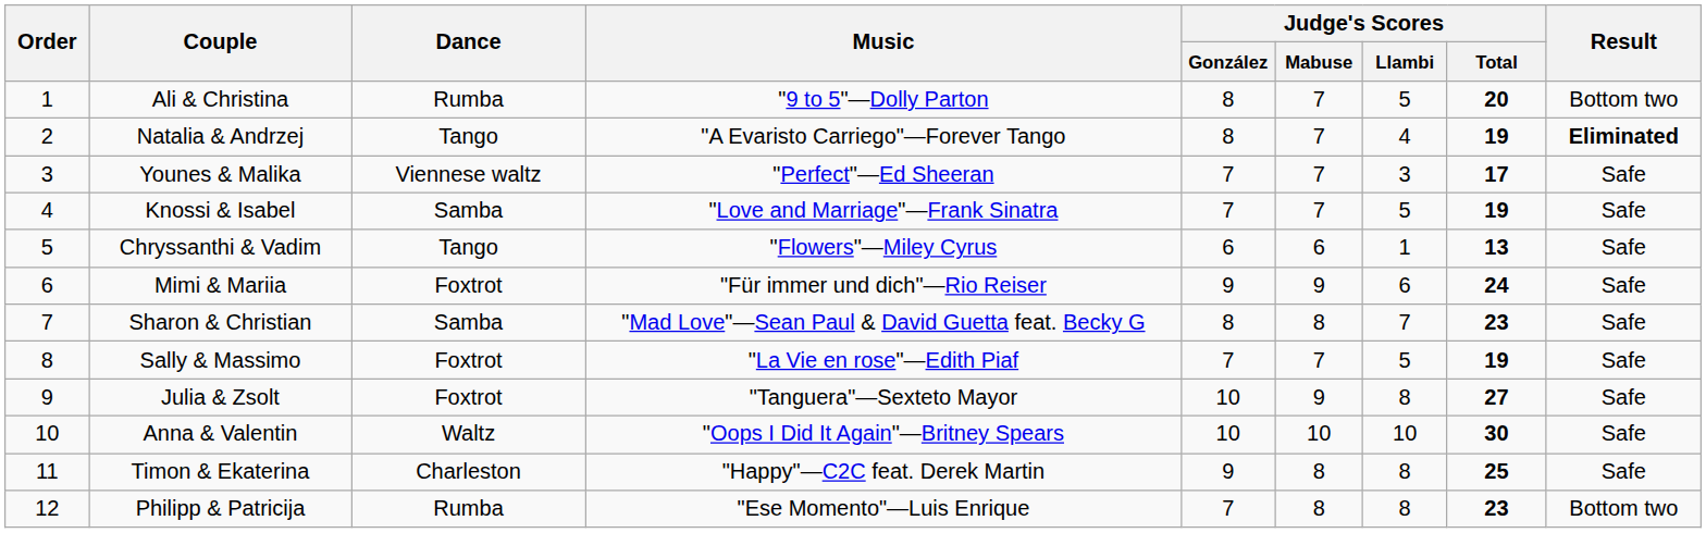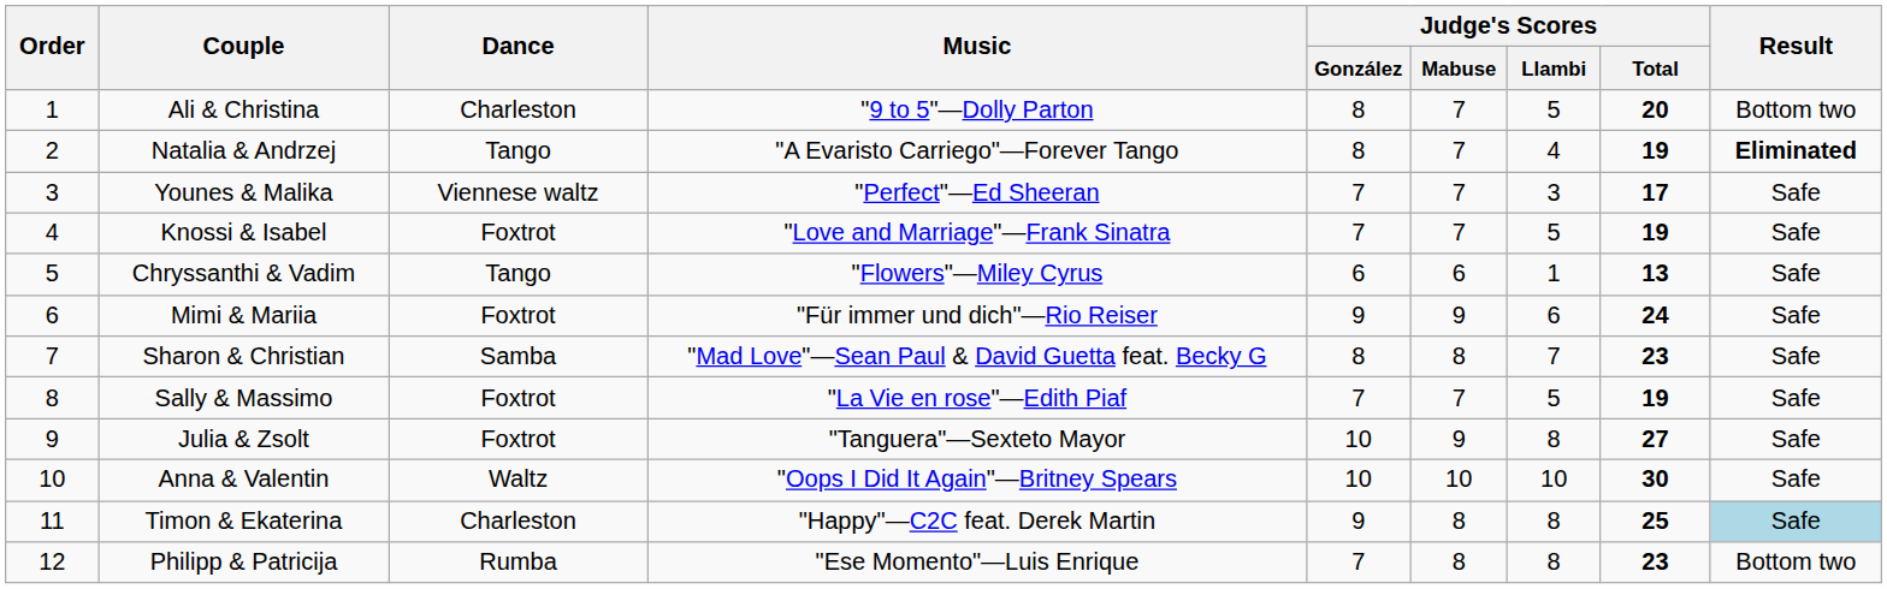 <table class="wikitable center sortable" style="text-align:center; font-size:100%; line-height:20px;">
 <tr>
 <th rowspan="2" style="width: 4em">Order</th>
 <th rowspan="2" style="width: 17em">Couple</th>
 <th rowspan="2" style="width: 15em">Dance</th>
 <th rowspan="2" style="width: 45em">Music</th>
 <th colspan="4">Judge's Scores</th>
 <th rowspan="2" style="width: 8em">Result</th>
 </tr>
 <tr>
 <th style="width: 4em"><small>González</small></th>
 <th style="width: 4em"><small>Mabuse</small></th>
 <th style="width: 4em"><small>Llambi</small></th>
 <th style="width: 6em"><small>Total</small></th>
 </tr>
 <tr>
 <td>1</td>
 <td>Ali & Christina</td>
-<td>Rumba</td>
+<td>Charleston</td>
 <td>"<a href='#'>9 to 5</a>"—<a href='#'>Dolly Parton</a></td>
 <td>8</td>
 <td>7</td>
 <td>5</td>
 <td><strong>20</strong></td>
 <td>Bottom two</td>
 </tr>
 <tr>
 <td>2</td>
 <td>Natalia & Andrzej</td>
 <td>Tango</td>
 <td>"A Evaristo Carriego"—Forever Tango</td>
 <td>8</td>
 <td>7</td>
 <td>4</td>
 <td><strong>19</strong></td>
 <td><strong>Eliminated</strong></td>
 </tr>
 <tr>
 <td>3</td>
 <td>Younes & Malika</td>
 <td>Viennese waltz</td>
 <td>"<a href='#'>Perfect</a>"—<a href='#'>Ed Sheeran</a></td>
 <td>7</td>
 <td>7</td>
 <td>3</td>
 <td><strong>17</strong></td>
 <td>Safe</td>
 </tr>
 <tr>
 <td>4</td>
 <td>Knossi & Isabel</td>
-<td>Samba</td>
+<td>Foxtrot</td>
 <td>"<a href='#'>Love and Marriage</a>"—<a href='#'>Frank Sinatra</a></td>
 <td>7</td>
 <td>7</td>
 <td>5</td>
 <td><strong>19</strong></td>
 <td>Safe</td>
 </tr>
 <tr>
 <td>5</td>
 <td>Chryssanthi & Vadim</td>
 <td>Tango</td>
 <td>"<a href='#'>Flowers</a>"—<a href='#'>Miley Cyrus</a></td>
 <td>6</td>
 <td>6</td>
 <td>1</td>
 <td><strong>13</strong></td>
 <td>Safe</td>
 </tr>
 <tr>
 <td>6</td>
 <td>Mimi & Mariia</td>
 <td>Foxtrot</td>
 <td>"Für immer und dich"—<a href='#'>Rio Reiser</a></td>
 <td>9</td>
 <td>9</td>
 <td>6</td>
 <td><strong>24</strong></td>
 <td>Safe</td>
 </tr>
 <tr>
 <td>7</td>
 <td>Sharon & Christian</td>
 <td>Samba</td>
 <td>"<a href='#'>Mad Love</a>"—<a href='#'>Sean Paul</a> & <a href='#'>David Guetta</a> feat. <a href='#'>Becky G</a></td>
 <td>8</td>
 <td>8</td>
 <td>7</td>
 <td><strong>23</strong></td>
 <td>Safe</td>
 </tr>
 <tr>
 <td>8</td>
 <td>Sally & Massimo</td>
 <td>Foxtrot</td>
 <td>"<a href='#'>La Vie en rose</a>"—<a href='#'>Edith Piaf</a></td>
 <td>7</td>
 <td>7</td>
 <td>5</td>
 <td><strong>19</strong></td>
 <td>Safe</td>
 </tr>
 <tr>
 <td>9</td>
 <td>Julia & Zsolt</td>
 <td>Foxtrot</td>
 <td>"Tanguera"—Sexteto Mayor</td>
 <td>10</td>
 <td>9</td>
 <td>8</td>
 <td><strong>27</strong></td>
 <td>Safe</td>
 </tr>
 <tr>
 <td>10</td>
 <td>Anna & Valentin</td>
 <td>Waltz</td>
 <td>"<a href='#'>Oops I Did It Again</a>"—<a href='#'>Britney Spears</a></td>
 <td>10</td>
 <td>10</td>
 <td>10</td>
 <td><strong>30</strong></td>
 <td>Safe</td>
 </tr>
 <tr>
 <td>11</td>
 <td>Timon & Ekaterina</td>
 <td>Charleston</td>
 <td>"Happy"—<a href='#'>C2C</a> feat. Derek Martin</td>
 <td>9</td>
 <td>8</td>
 <td>8</td>
 <td><strong>25</strong></td>
-<td>Safe</td>
+<td style="background: lightblue;">Safe</td>
 </tr>
 <tr>
 <td>12</td>
 <td>Philipp & Patricija</td>
 <td>Rumba</td>
 <td>"Ese Momento"—Luis Enrique</td>
 <td>7</td>
 <td>8</td>
 <td>8</td>
 <td><strong>23</strong></td>
 <td>Bottom two</td>
 </tr>
 </table>
